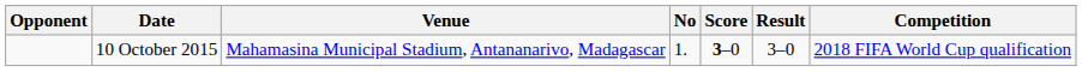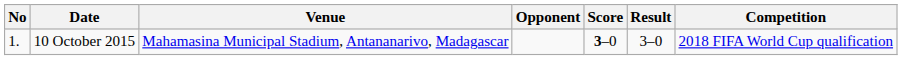 <table class="wikitable" style="font-size:85%;">
 <tr>
-<th>Opponent</th>
+<th>No</th>
 <th>Date</th>
 <th>Venue</th>
-<th>No</th>
+<th>Opponent</th>
 <th>Score</th>
 <th>Result</th>
 <th>Competition</th>
 </tr>
 <tr>
-<td></td>
+<td>1.</td>
 <td>10 October 2015</td>
 <td><a href='#'>Mahamasina Municipal Stadium</a>, <a href='#'>Antananarivo</a>, <a href='#'>Madagascar</a></td>
-<td>1.</td>
+<td></td>
 <td align=center><strong>3</strong>–0</td>
 <td align=center>3–0</td>
 <td><a href='#'>2018 FIFA World Cup qualification</a></td>
 </tr>
 </table>
